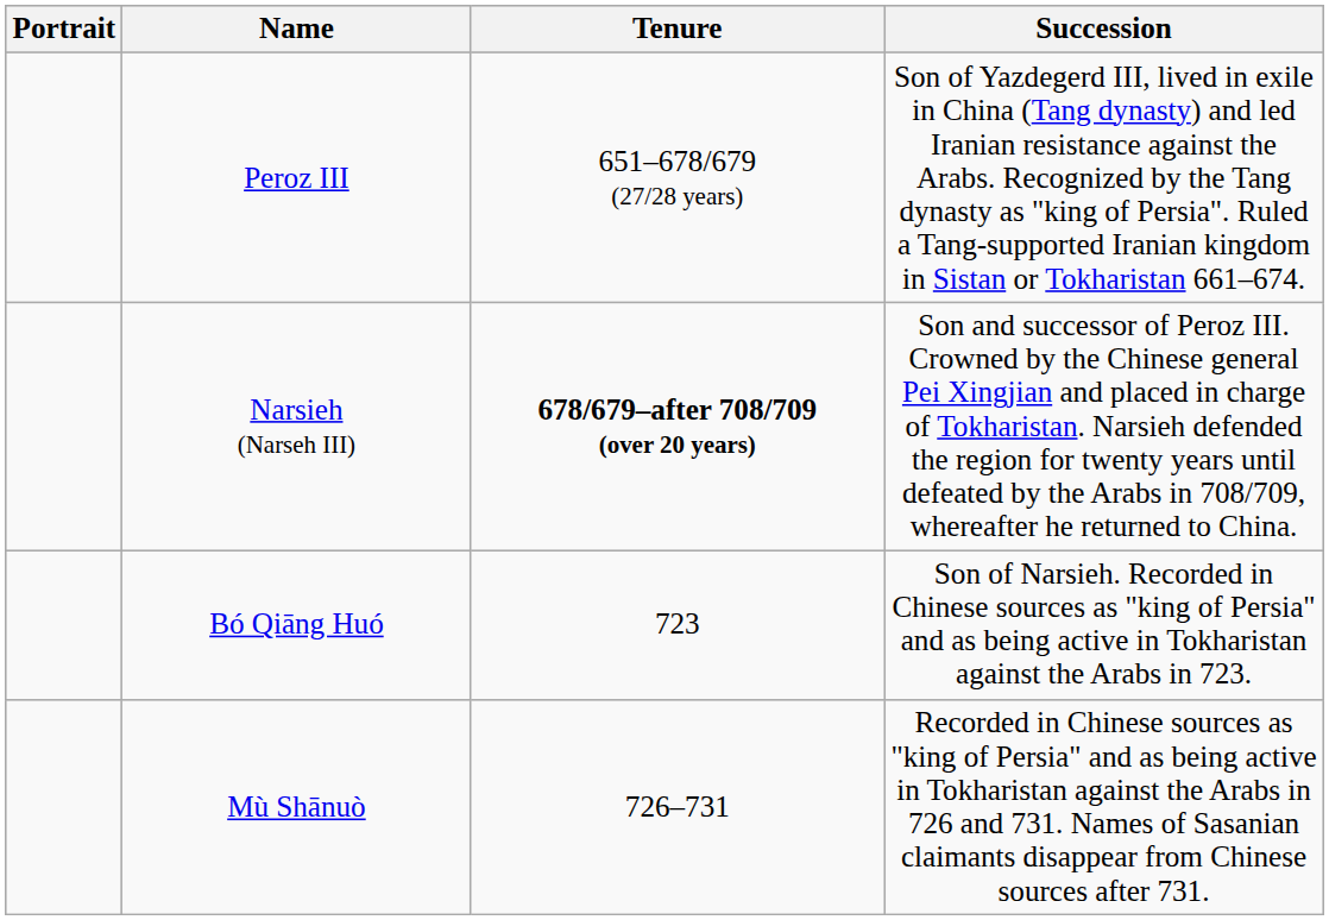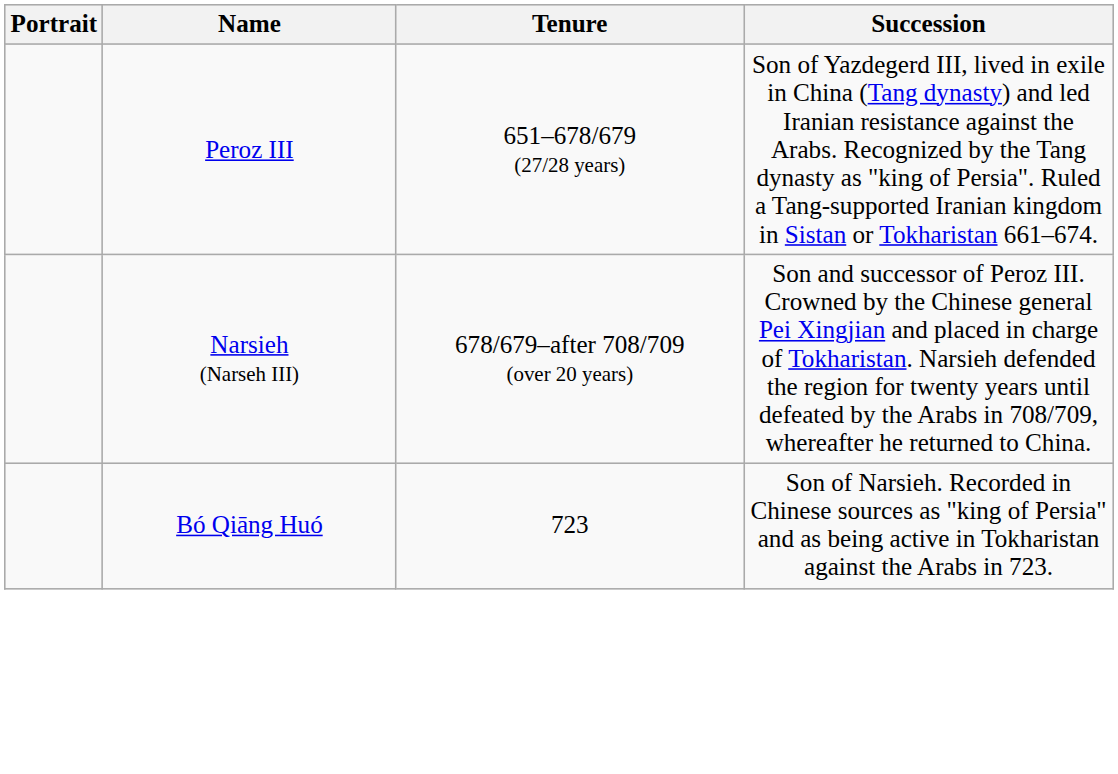 <table class="wikitable mw-collapsible mw-collapsed" style="text-align:center; width:80%;">
 <tr>
 <th width="7%">Portrait</th>
 <th width="27%">Name</th>
 <th width="32%">Tenure</th>
 <th width="34%">Succession</th>
 </tr>
 <tr>
 <td></td>
 <td><a href='#'>Peroz III</a></td>
 <td>651–678/679<br><small>(27/28 years)</small></td>
 <td>Son of Yazdegerd III, lived in exile in China (<a href='#'>Tang dynasty</a>) and led Iranian resistance against the Arabs. Recognized by the Tang dynasty as "king of Persia". Ruled a Tang-supported Iranian kingdom in <a href='#'>Sistan</a> or <a href='#'>Tokharistan</a> 661–674.</td>
 </tr>
 <tr>
 <td></td>
 <td><a href='#'>Narsieh</a><br><small>(Narseh III)</small></td>
-<td><strong>678/679–after 708/709<br><small>(over 20 years)</small></strong></td>
+<td>678/679–after 708/709<br><small>(over 20 years)</small></td>
 <td>Son and successor of Peroz III. Crowned by the Chinese general <a href='#'>Pei Xingjian</a> and placed in charge of <a href='#'>Tokharistan</a>. Narsieh defended the region for twenty years until defeated by the Arabs in 708/709, whereafter he returned to China.</td>
 </tr>
 <tr>
 <td></td>
 <td><a href='#'>Bó Qiāng Huó</a></td>
 <td> 723</td>
 <td>Son of Narsieh. Recorded in Chinese sources as "king of Persia" and as being active in Tokharistan against the Arabs in 723.</td>
 </tr>
-<tr>
-<td></td>
-<td><a href='#'>Mù Shānuò</a></td>
-<td> 726–731</td>
-<td>Recorded in Chinese sources as "king of Persia" and as being active in Tokharistan against the Arabs in 726 and 731. Names of Sasanian claimants disappear from Chinese sources after 731.</td>
-</tr>
 </table>
